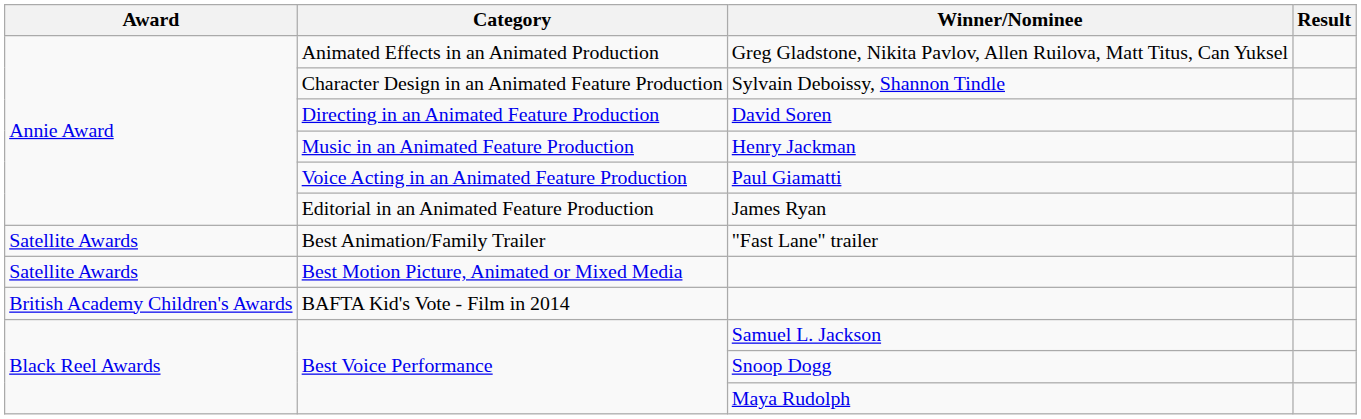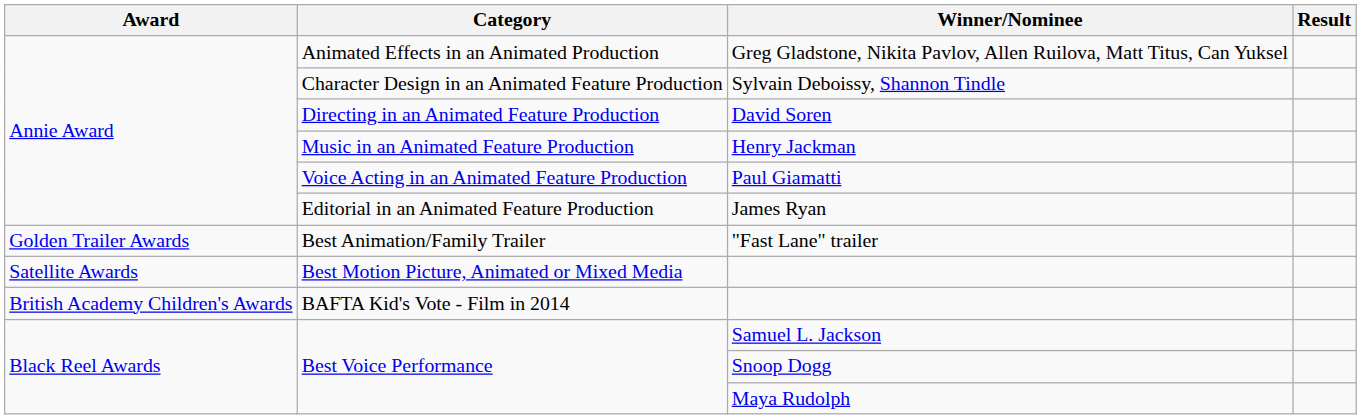 <table class="wikitable">
 <tr>
 <th>Award</th>
 <th>Category</th>
 <th>Winner/Nominee</th>
 <th>Result</th>
 </tr>
 <tr>
 <td rowspan=6><a href='#'>Annie Award</a></td>
 <td>Animated Effects in an Animated Production</td>
 <td>Greg Gladstone, Nikita Pavlov, Allen Ruilova, Matt Titus, Can Yuksel</td>
 <td></td>
 </tr>
 <tr>
 <td>Character Design in an Animated Feature Production</td>
 <td>Sylvain Deboissy, <a href='#'>Shannon Tindle</a></td>
 <td></td>
 </tr>
 <tr>
 <td><a href='#'>Directing in an Animated Feature Production</a></td>
 <td><a href='#'>David Soren</a></td>
 <td></td>
 </tr>
 <tr>
 <td><a href='#'>Music in an Animated Feature Production</a></td>
 <td><a href='#'>Henry Jackman</a></td>
 <td></td>
 </tr>
 <tr>
 <td><a href='#'>Voice Acting in an Animated Feature Production</a></td>
 <td><a href='#'>Paul Giamatti</a></td>
 <td></td>
 </tr>
 <tr>
 <td>Editorial in an Animated Feature Production</td>
 <td>James Ryan</td>
 <td></td>
 </tr>
 <tr>
-<td><a href='#'>Satellite Awards</a></td>
+<td><a href='#'>Golden Trailer Awards</a></td>
 <td>Best Animation/Family Trailer</td>
 <td>"Fast Lane" trailer</td>
 <td></td>
 </tr>
 <tr>
 <td><a href='#'>Satellite Awards</a></td>
 <td><a href='#'>Best Motion Picture, Animated or Mixed Media</a></td>
 <td></td>
 <td></td>
 </tr>
 <tr>
 <td><a href='#'>British Academy Children's Awards</a></td>
 <td>BAFTA Kid's Vote - Film in 2014</td>
 <td></td>
 <td></td>
 </tr>
 <tr>
 <td rowspan=3><a href='#'>Black Reel Awards</a></td>
 <td rowspan=3><a href='#'>Best Voice Performance</a></td>
 <td><a href='#'>Samuel L. Jackson</a></td>
 <td></td>
 </tr>
 <tr>
 <td><a href='#'>Snoop Dogg</a></td>
 <td></td>
 </tr>
 <tr>
 <td><a href='#'>Maya Rudolph</a></td>
 <td></td>
 </tr>
 </table>
